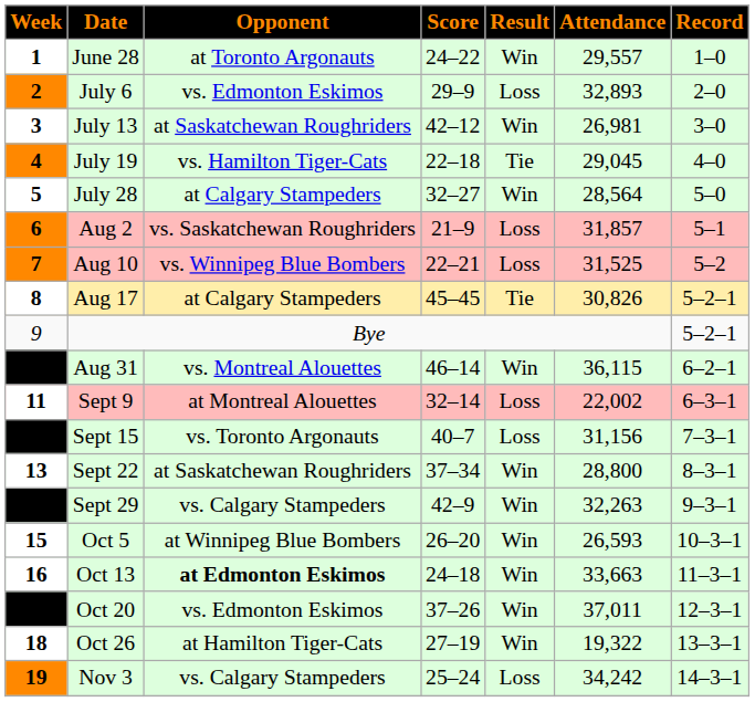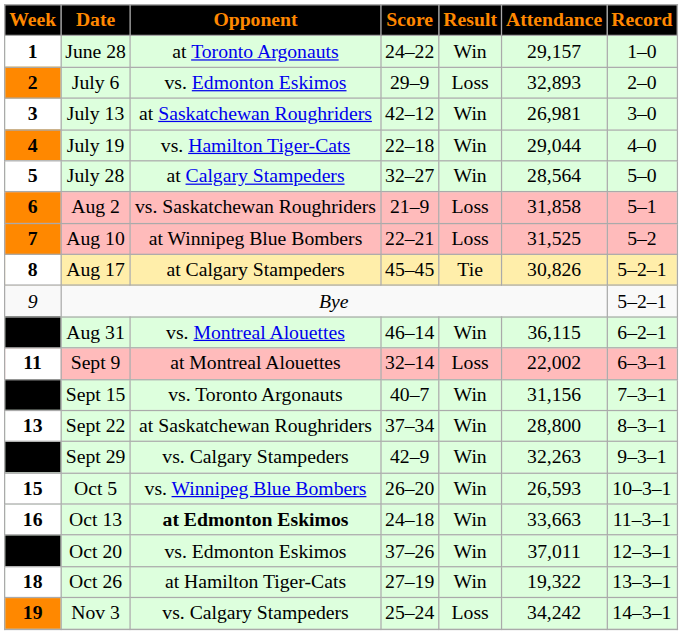 <table class="wikitable sortable">
 <tr>
 <th style="background:black;color:#FF8800;">Week</th>
 <th style="background:black;color:#FF8800;">Date</th>
 <th style="background:black;color:#FF8800;">Opponent</th>
 <th style="background:black;color:#FF8800;">Score</th>
 <th style="background:black;color:#FF8800;">Result</th>
 <th style="background:black;color:#FF8800;">Attendance</th>
 <th style="background:black;color:#FF8800;">Record</th>
 </tr>
 <tr align="center" bgcolor="#ddffdd">
 <td style="text-align:center; background:white;"><span><strong>1</strong></span></td>
 <td>June 28</td>
 <td>at <a href='#'>Toronto Argonauts</a></td>
 <td>24–22</td>
 <td>Win</td>
-<td>29,557</td>
+<td>29,157</td>
 <td>1–0</td>
 </tr>
 <tr align="center" bgcolor="#ddffdd">
 <td style="text-align:center; background:#FF8800;"><span><strong>2</strong></span></td>
 <td>July 6</td>
 <td>vs. <a href='#'>Edmonton Eskimos</a></td>
 <td>29–9</td>
 <td>Loss</td>
 <td>32,893</td>
 <td>2–0</td>
 </tr>
 <tr align="center" bgcolor="#ddffdd">
 <td style="text-align:center; background:white;"><span><strong>3</strong></span></td>
 <td>July 13</td>
 <td>at <a href='#'>Saskatchewan Roughriders</a></td>
 <td>42–12</td>
 <td>Win</td>
 <td>26,981</td>
 <td>3–0</td>
 </tr>
 <tr align="center" bgcolor="#ddffdd">
 <td style="text-align:center; background:#FF8800;"><span><strong>4</strong></span></td>
 <td>July 19</td>
 <td>vs. <a href='#'>Hamilton Tiger-Cats</a></td>
 <td>22–18</td>
-<td>Tie</td>
-<td>29,045</td>
+<td>Win</td>
+<td>29,044</td>
 <td>4–0</td>
 </tr>
 <tr align="center" bgcolor="#ddffdd">
 <td style="text-align:center; background:white;"><span><strong>5</strong></span></td>
 <td>July 28</td>
 <td>at <a href='#'>Calgary Stampeders</a></td>
 <td>32–27</td>
 <td>Win</td>
 <td>28,564</td>
 <td>5–0</td>
 </tr>
 <tr align="center" bgcolor="#ffbbbb">
 <td style="text-align:center; background:#FF8800;"><span><strong>6</strong></span></td>
 <td>Aug 2</td>
 <td>vs. Saskatchewan Roughriders</td>
 <td>21–9</td>
 <td>Loss</td>
-<td>31,857</td>
+<td>31,858</td>
 <td>5–1</td>
 </tr>
 <tr align="center" bgcolor="#ffbbbb">
 <td style="text-align:center; background:#FF8800;"><span><strong>7</strong></span></td>
 <td>Aug 10</td>
-<td>vs. <a href='#'>Winnipeg Blue Bombers</a></td>
+<td>at Winnipeg Blue Bombers</td>
 <td>22–21</td>
 <td>Loss</td>
 <td>31,525</td>
 <td>5–2</td>
 </tr>
 <tr align="center" bgcolor="#ffeeaa">
 <td style="text-align:center; background:white;"><span><strong>8</strong></span></td>
 <td>Aug 17</td>
 <td>at Calgary Stampeders</td>
 <td>45–45</td>
 <td>Tie</td>
 <td>30,826</td>
 <td>5–2–1</td>
 </tr>
 <tr align="center">
 <td><em>9</em></td>
 <td colSpan=5 align="center"><em>Bye</em></td>
 <td>5–2–1</td>
 </tr>
 <tr align="center" bgcolor="#ddffdd">
 <td style="text-align:center; background:black;"><span><strong>10</strong></span></td>
 <td>Aug 31</td>
 <td>vs. <a href='#'>Montreal Alouettes</a></td>
 <td>46–14</td>
 <td>Win</td>
 <td>36,115</td>
 <td>6–2–1</td>
 </tr>
 <tr align="center" bgcolor="#ffbbbb">
 <td style="text-align:center; background:white;"><span><strong>11</strong></span></td>
 <td>Sept 9</td>
 <td>at Montreal Alouettes</td>
 <td>32–14</td>
 <td>Loss</td>
 <td>22,002</td>
 <td>6–3–1</td>
 </tr>
 <tr align="center" bgcolor="#ddffdd">
 <td style="text-align:center; background:black;"><span><strong>12</strong></span></td>
 <td>Sept 15</td>
 <td>vs. Toronto Argonauts</td>
 <td>40–7</td>
-<td>Loss</td>
+<td>Win</td>
 <td>31,156</td>
 <td>7–3–1</td>
 </tr>
 <tr align="center" bgcolor="#ddffdd">
 <td style="text-align:center; background:white;"><span><strong>13</strong></span></td>
 <td>Sept 22</td>
 <td>at Saskatchewan Roughriders</td>
 <td>37–34</td>
 <td>Win</td>
 <td>28,800</td>
 <td>8–3–1</td>
 </tr>
 <tr align="center" bgcolor="#ddffdd">
 <td style="text-align:center; background:black;"><span><strong>14</strong></span></td>
 <td>Sept 29</td>
 <td>vs. Calgary Stampeders</td>
 <td>42–9</td>
 <td>Win</td>
 <td>32,263</td>
 <td>9–3–1</td>
 </tr>
 <tr align="center" bgcolor="#ddffdd">
 <td style="text-align:center; background:white;"><span><strong>15</strong></span></td>
 <td>Oct 5</td>
-<td>at Winnipeg Blue Bombers</td>
+<td>vs. <a href='#'>Winnipeg Blue Bombers</a></td>
 <td>26–20</td>
 <td>Win</td>
 <td>26,593</td>
 <td>10–3–1</td>
 </tr>
 <tr align="center" bgcolor="ddffdd">
 <td style="text-align:center; background:white;"><span><strong>16</strong></span></td>
 <td>Oct 13</td>
 <td><strong>at Edmonton Eskimos</strong></td>
 <td>24–18</td>
 <td>Win</td>
 <td>33,663</td>
 <td>11–3–1</td>
 </tr>
 <tr align="center" bgcolor="ddffdd">
 <td style="text-align:center; background:black;"><span><strong>17</strong></span></td>
 <td>Oct 20</td>
 <td>vs. Edmonton Eskimos</td>
 <td>37–26</td>
 <td>Win</td>
 <td>37,011</td>
 <td>12–3–1</td>
 </tr>
 <tr align="center" bgcolor="ddffdd">
 <td style="text-align:center; background:white;"><span><strong>18</strong></span></td>
 <td>Oct 26</td>
 <td>at Hamilton Tiger-Cats</td>
 <td>27–19</td>
 <td>Win</td>
 <td>19,322</td>
 <td>13–3–1</td>
 </tr>
 <tr align="center" bgcolor="ddffdd">
 <td style="text-align:center; background:#FF8800;"><span><strong>19</strong></span></td>
 <td>Nov 3</td>
 <td>vs. Calgary Stampeders</td>
 <td>25–24</td>
 <td>Loss</td>
 <td>34,242</td>
 <td>14–3–1</td>
 </tr>
 <tr>
 </tr>
 </table>
